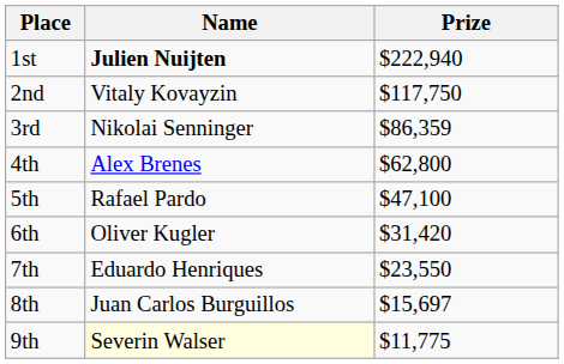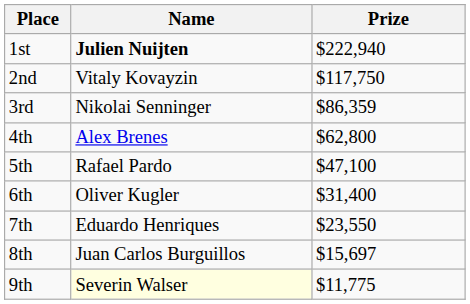 <table class="wikitable">
 <tr>
 <th width="50">Place</th>
 <th width="200">Name</th>
 <th width="125">Prize</th>
 </tr>
 <tr>
 <td>1st</td>
 <td> <strong>Julien Nuijten</strong></td>
 <td>$222,940</td>
 </tr>
 <tr>
 <td>2nd</td>
 <td> Vitaly Kovayzin</td>
 <td>$117,750</td>
 </tr>
 <tr>
 <td>3rd</td>
 <td> Nikolai Senninger</td>
 <td>$86,359</td>
 </tr>
 <tr>
 <td>4th</td>
 <td> <a href='#'>Alex Brenes</a></td>
 <td>$62,800</td>
 </tr>
 <tr>
 <td>5th</td>
 <td> Rafael Pardo</td>
 <td>$47,100</td>
 </tr>
 <tr>
 <td>6th</td>
 <td> Oliver Kugler</td>
-<td>$31,420</td>
+<td>$31,400</td>
 </tr>
 <tr>
 <td>7th</td>
 <td> Eduardo Henriques</td>
 <td>$23,550</td>
 </tr>
 <tr>
 <td>8th</td>
 <td> Juan Carlos Burguillos</td>
 <td>$15,697</td>
 </tr>
 <tr>
 <td>9th</td>
 <td style="background: lightyellow;"> Severin Walser</td>
 <td>$11,775</td>
 </tr>
 </table>
